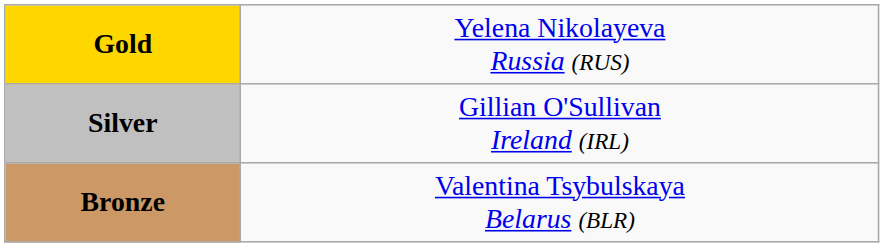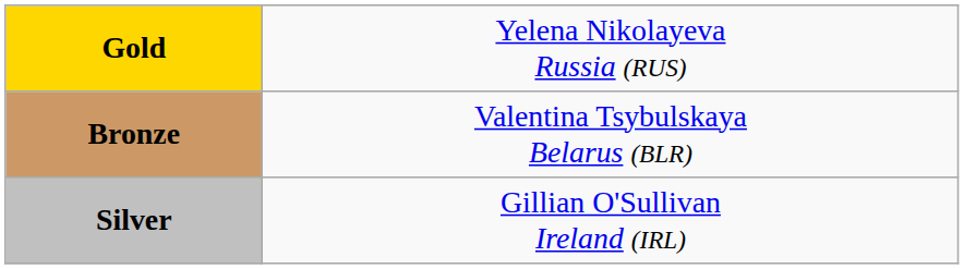 <table class="wikitable" style=" text-align:center; font-size:110%;" width="35%">
 <tr>
 <td bgcolor="gold"><strong>Gold</strong></td>
 <td> <a href='#'>Yelena Nikolayeva</a><br><em><a href='#'>Russia</a> <small>(RUS)</small></em></td>
 </tr>
 <tr>
+<td bgcolor="CC9966"><strong>Bronze</strong></td>
+<td> <a href='#'>Valentina Tsybulskaya</a><br><em><a href='#'>Belarus</a> <small>(BLR)</small></em></td>
+</tr>
+<tr>
 <td bgcolor="silver"><strong>Silver</strong></td>
 <td> <a href='#'>Gillian O'Sullivan</a><br><em><a href='#'>Ireland</a> <small>(IRL)</small></em></td>
 </tr>
-<tr>
-<td bgcolor="CC9966"><strong>Bronze</strong></td>
-<td> <a href='#'>Valentina Tsybulskaya</a><br><em><a href='#'>Belarus</a> <small>(BLR)</small></em></td>
-</tr>
 </table>
